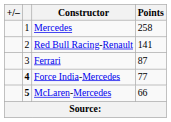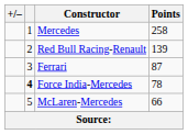 <table class="wikitable" style="font-size: 85%;">
 <tr>
 <th scope="col">+/–</th>
 <th scope="col"></th>
 <th scope="col">Constructor</th>
 <th scope="col">Points</th>
 </tr>
 <tr>
 <td></td>
 <td align="center">1</td>
 <td> <a href='#'>Mercedes</a></td>
 <td>258</td>
 </tr>
 <tr>
 <td></td>
 <td align="center">2</td>
 <td> <a href='#'>Red Bull Racing</a>-<a href='#'>Renault</a></td>
-<td>141</td>
+<td>139</td>
 </tr>
 <tr>
 <td></td>
 <td align="center">3</td>
 <td> <a href='#'>Ferrari</a></td>
 <td>87</td>
 </tr>
 <tr>
 <td></td>
 <td align="center"><strong>4</strong></td>
 <td> <a href='#'>Force India</a>-<a href='#'>Mercedes</a></td>
-<td>77</td>
+<td>78</td>
 </tr>
 <tr>
 <td></td>
-<td align="center"><strong>5</strong></td>
+<td align="center">5</td>
 <td> <a href='#'>McLaren</a>-<a href='#'>Mercedes</a></td>
 <td>66</td>
 </tr>
 <tr>
 <th colspan=4>Source:</th>
 </tr>
 </table>
